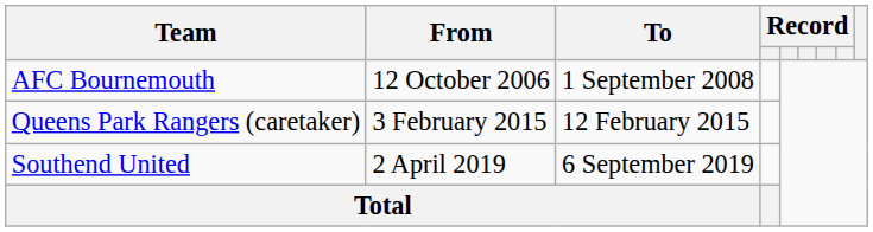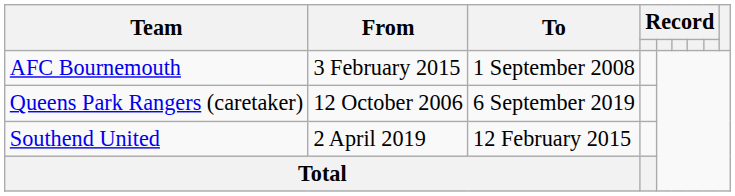 <table class=wikitable style=text-align:center>
 <tr>
 <th rowspan=2>Team</th>
 <th rowspan=2>From</th>
 <th rowspan=2>To</th>
 <th colspan=5>Record</th>
 <th rowspan=2></th>
 </tr>
 <tr>
 <th></th>
 <th></th>
 <th></th>
 <th></th>
 <th></th>
 </tr>
 <tr>
 <td align=left><a href='#'>AFC Bournemouth</a></td>
-<td align=left>12 October 2006</td>
+<td align=left>3 February 2015</td>
 <td align=left>1 September 2008<br></td>
 <td></td>
 </tr>
 <tr>
 <td align=left><a href='#'>Queens Park Rangers</a> (caretaker)</td>
-<td align=left>3 February 2015</td>
-<td align=left>12 February 2015<br></td>
+<td align=left>12 October 2006</td>
+<td align=left>6 September 2019<br></td>
 <td></td>
 </tr>
 <tr>
 <td align=left><a href='#'>Southend United</a></td>
 <td align=left>2 April 2019</td>
-<td align=left>6 September 2019<br></td>
+<td align=left>12 February 2015<br></td>
 <td></td>
 </tr>
 <tr>
 <th colspan=3>Total<br></th>
 <th></th>
 </tr>
 </table>
